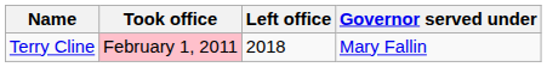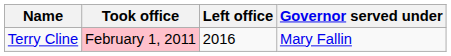 <table class="wikitable">
 <tr>
 <th>Name</th>
 <th>Took office</th>
 <th>Left office</th>
 <th><a href='#'>Governor</a> served under</th>
 </tr>
 <tr>
 <td><a href='#'>Terry Cline</a></td>
 <td style="background: pink;">February 1, 2011</td>
-<td>2018</td>
+<td>2016</td>
 <td><a href='#'>Mary Fallin</a></td>
 </tr>
 </table>
